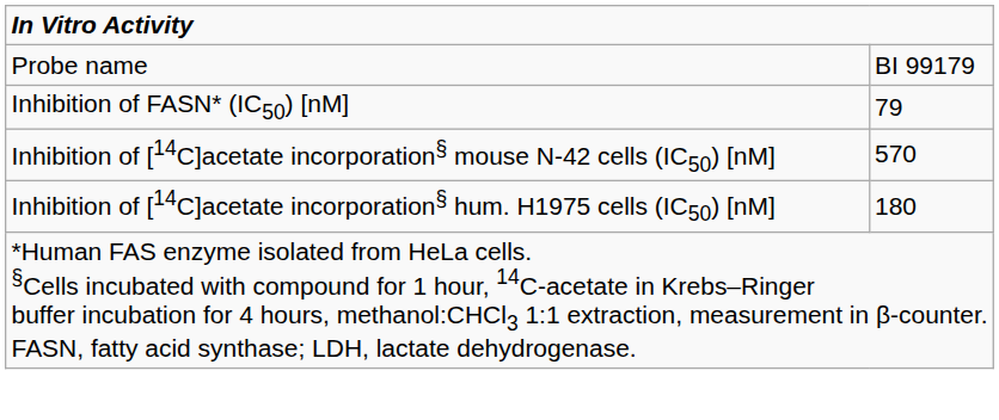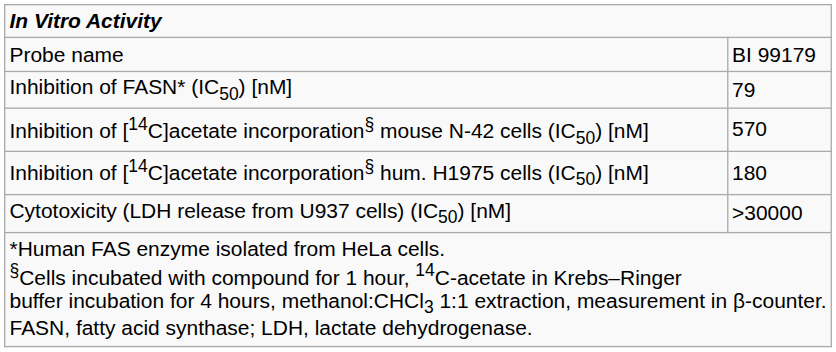 <table class="wikitable">
 <tr>
 <td colspan="2"><strong><em>In Vitro<em> Activity<strong></td>
 </tr>
 <tr>
 <td>Probe name</td>
 <td>BI  99179</td>
 </tr>
 <tr>
 <td>Inhibition of FASN* (IC<sub>50</sub>)  [nM]</td>
 <td>79</td>
 </tr>
 <tr>
 <td>Inhibition of [<sup>14</sup>C]acetate  incorporation<sup>§</sup> mouse N-42 cells (IC<sub>50</sub>)  [nM]</td>
 <td>570</td>
 </tr>
 <tr>
 <td>Inhibition of [<sup>14</sup>C]acetate  incorporation<sup>§</sup> hum. H1975 cells (IC<sub>50</sub>) [nM]</td>
 <td>180</td>
 </tr>
 <tr>
+<td>Cytotoxicity (LDH release from U937 cells)  (IC<sub>50</sub>) [nM]</td>
+<td>>30000</td>
+</tr>
+<tr>
 <td colspan="2">*Human  FAS enzyme isolated from HeLa cells.<br><sup>§</sup>Cells incubated with  compound for 1 hour, <sup>14</sup>C-acetate in Krebs–Ringer<br>buffer incubation for 4 hours, methanol:CHCl<sub>3</sub> 1:1 extraction, measurement in β-counter.<br>FASN,  fatty acid synthase; LDH, lactate dehydrogenase.</td>
 </tr>
 </table>
